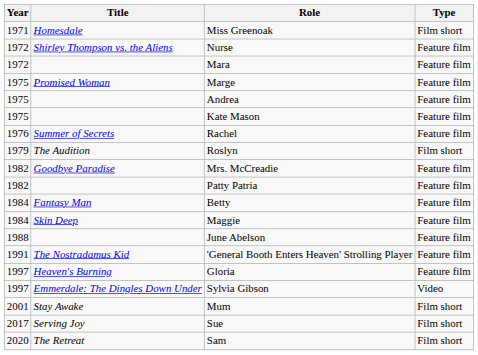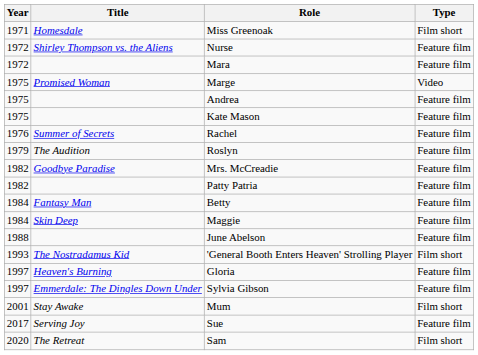 <table class="wikitable sortable">
 <tr>
 <th>Year</th>
 <th>Title</th>
 <th>Role</th>
 <th class="unsortable">Type</th>
 </tr>
 <tr>
 <td>1971</td>
 <td><em><a href='#'>Homesdale</a></em></td>
 <td>Miss Greenoak</td>
 <td>Film short</td>
 </tr>
 <tr>
 <td>1972</td>
 <td><em><a href='#'>Shirley Thompson vs. the Aliens</a></em></td>
 <td>Nurse</td>
 <td>Feature film</td>
 </tr>
 <tr>
 <td>1972</td>
 <td><em></em></td>
 <td>Mara</td>
 <td>Feature film</td>
 </tr>
 <tr>
 <td>1975</td>
 <td><em><a href='#'>Promised Woman</a></em></td>
 <td>Marge</td>
-<td>Feature film</td>
+<td>Video</td>
 </tr>
 <tr>
 <td>1975</td>
 <td><em></em></td>
 <td>Andrea</td>
 <td>Feature film</td>
 </tr>
 <tr>
 <td>1975</td>
 <td><em></em></td>
 <td>Kate Mason</td>
 <td>Feature film</td>
 </tr>
 <tr>
 <td>1976</td>
 <td><em><a href='#'>Summer of Secrets</a></em></td>
 <td>Rachel</td>
 <td>Feature film</td>
 </tr>
 <tr>
 <td>1979</td>
 <td><em>The Audition</em></td>
 <td>Roslyn</td>
-<td>Film short</td>
+<td>Feature film</td>
 </tr>
 <tr>
 <td>1982</td>
 <td><em><a href='#'>Goodbye Paradise</a></em></td>
 <td>Mrs. McCreadie</td>
 <td>Feature film</td>
 </tr>
 <tr>
 <td>1982</td>
 <td><em></em></td>
 <td>Patty Patria</td>
 <td>Feature film</td>
 </tr>
 <tr>
 <td>1984</td>
 <td><em><a href='#'>Fantasy Man</a></em></td>
 <td>Betty</td>
 <td>Feature film</td>
 </tr>
 <tr>
 <td>1984</td>
 <td><em><a href='#'>Skin Deep</a></em></td>
 <td>Maggie</td>
 <td>Feature film</td>
 </tr>
 <tr>
 <td>1988</td>
 <td><em></em></td>
 <td>June Abelson</td>
 <td>Feature film</td>
 </tr>
 <tr>
-<td>1991</td>
+<td>1993</td>
 <td><em><a href='#'>The Nostradamus Kid</a></em></td>
 <td>'General Booth Enters Heaven' Strolling Player</td>
-<td>Feature film</td>
+<td>Film short</td>
 </tr>
 <tr>
 <td>1997</td>
 <td><em><a href='#'>Heaven's Burning</a></em></td>
 <td>Gloria</td>
 <td>Feature film</td>
 </tr>
 <tr>
 <td>1997</td>
 <td><em><a href='#'>Emmerdale: The Dingles Down Under</a></em></td>
 <td>Sylvia Gibson</td>
-<td>Video</td>
+<td>Feature film</td>
 </tr>
 <tr>
 <td>2001</td>
 <td><em>Stay Awake</em></td>
 <td>Mum</td>
 <td>Film short</td>
 </tr>
 <tr>
 <td>2017</td>
 <td><em>Serving Joy</em></td>
 <td>Sue</td>
-<td>Film short</td>
+<td>Feature film</td>
 </tr>
 <tr>
 <td>2020</td>
 <td><em>The Retreat</em></td>
 <td>Sam</td>
 <td>Film short</td>
 </tr>
 </table>
